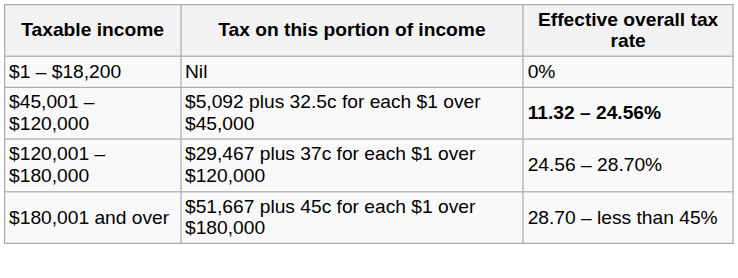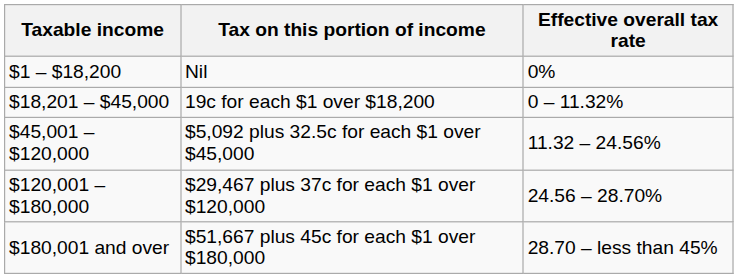 <table class="wikitable">
 <tr>
 <th>Taxable income</th>
 <th>Tax on this portion of income</th>
 <th>Effective overall tax rate</th>
 </tr>
 <tr>
 <td>$1 – $18,200</td>
 <td>Nil</td>
 <td>0%</td>
 </tr>
 <tr>
+<td>$18,201 – $45,000</td>
+<td>19c for each $1 over $18,200</td>
+<td>0 – 11.32%</td>
+</tr>
+<tr>
 <td>$45,001 – $120,000</td>
 <td>$5,092 plus 32.5c for each $1 over $45,000</td>
-<td><strong>11.32 – 24.56%</strong></td>
+<td>11.32 – 24.56%</td>
 </tr>
 <tr>
 <td>$120,001 – $180,000</td>
 <td>$29,467 plus 37c for each $1 over $120,000</td>
 <td>24.56 – 28.70%</td>
 </tr>
 <tr>
 <td>$180,001 and over</td>
 <td>$51,667 plus 45c for each $1 over $180,000</td>
 <td>28.70 – less than 45%</td>
 </tr>
 </table>
